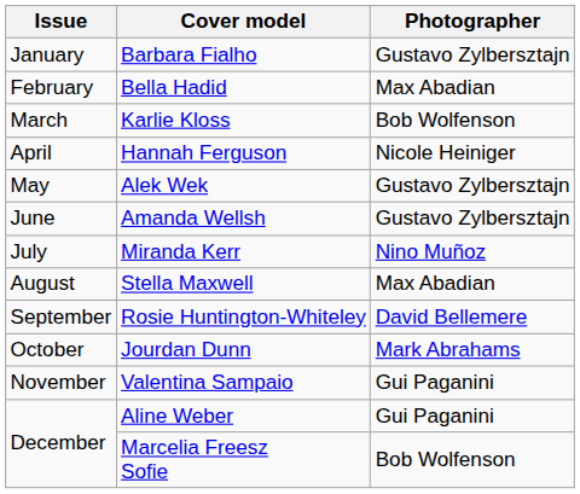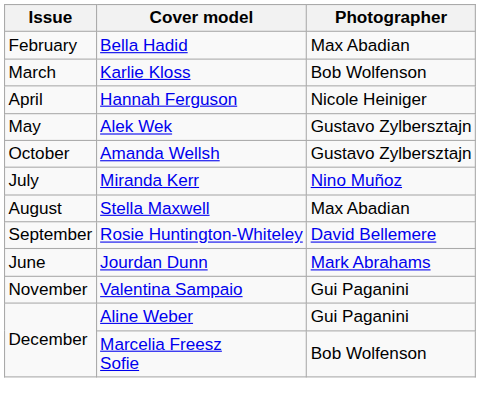 <table class="sortable wikitable">
 <tr>
 <th>Issue</th>
 <th>Cover model</th>
 <th>Photographer</th>
-</tr>
-<tr>
-<td>January</td>
-<td><a href='#'>Barbara Fialho</a></td>
-<td>Gustavo Zylbersztajn</td>
 </tr>
 <tr>
 <td>February</td>
 <td><a href='#'>Bella Hadid</a></td>
 <td>Max Abadian</td>
 </tr>
 <tr>
 <td>March</td>
 <td><a href='#'>Karlie Kloss</a></td>
 <td>Bob Wolfenson</td>
 </tr>
 <tr>
 <td>April</td>
 <td><a href='#'>Hannah Ferguson</a></td>
 <td>Nicole Heiniger</td>
 </tr>
 <tr>
 <td>May</td>
 <td><a href='#'>Alek Wek</a></td>
 <td>Gustavo Zylbersztajn</td>
 </tr>
 <tr>
-<td>June</td>
+<td>October</td>
 <td><a href='#'>Amanda Wellsh</a></td>
 <td>Gustavo Zylbersztajn</td>
 </tr>
 <tr>
 <td>July</td>
 <td><a href='#'>Miranda Kerr</a></td>
 <td><a href='#'>Nino Muñoz</a></td>
 </tr>
 <tr>
 <td>August</td>
 <td><a href='#'>Stella Maxwell</a></td>
 <td>Max Abadian</td>
 </tr>
 <tr>
 <td>September</td>
 <td><a href='#'>Rosie Huntington-Whiteley</a></td>
 <td><a href='#'>David Bellemere</a></td>
 </tr>
 <tr>
-<td>October</td>
+<td>June</td>
 <td><a href='#'>Jourdan Dunn</a></td>
 <td><a href='#'>Mark Abrahams</a></td>
 </tr>
 <tr>
 <td>November</td>
 <td><a href='#'>Valentina Sampaio</a></td>
 <td>Gui Paganini</td>
 </tr>
 <tr>
 <td rowspan=2>December</td>
 <td><a href='#'>Aline Weber</a></td>
 <td>Gui Paganini</td>
 </tr>
 <tr>
 <td><a href='#'>Marcelia Freesz</a><br><a href='#'>Sofie</a></td>
 <td>Bob Wolfenson</td>
 </tr>
 </table>
